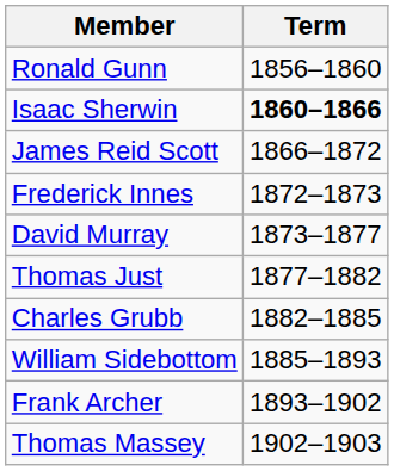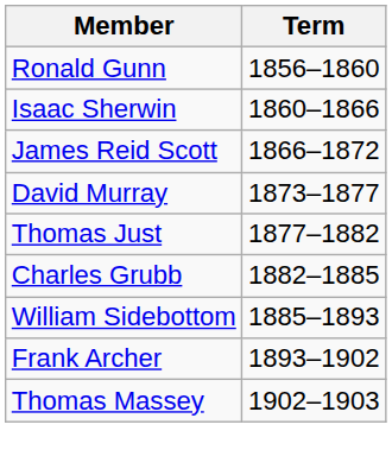 <table class="wikitable">
 <tr>
 <th>Member</th>
 <th>Term</th>
 </tr>
 <tr>
 <td><a href='#'>Ronald Gunn</a></td>
 <td>1856–1860</td>
 </tr>
 <tr>
 <td><a href='#'>Isaac Sherwin</a></td>
-<td><strong>1860–1866</strong></td>
+<td>1860–1866</td>
 </tr>
 <tr>
 <td><a href='#'>James Reid Scott</a></td>
 <td>1866–1872</td>
-</tr>
-<tr>
-<td><a href='#'>Frederick Innes</a></td>
-<td>1872–1873</td>
 </tr>
 <tr>
 <td><a href='#'>David Murray</a></td>
 <td>1873–1877</td>
 </tr>
 <tr>
 <td><a href='#'>Thomas Just</a></td>
 <td>1877–1882</td>
 </tr>
 <tr>
 <td><a href='#'>Charles Grubb</a></td>
 <td>1882–1885</td>
 </tr>
 <tr>
 <td><a href='#'>William Sidebottom</a></td>
 <td>1885–1893</td>
 </tr>
 <tr>
 <td><a href='#'>Frank Archer</a></td>
 <td>1893–1902</td>
 </tr>
 <tr>
 <td><a href='#'>Thomas Massey</a></td>
 <td>1902–1903</td>
 </tr>
 </table>
